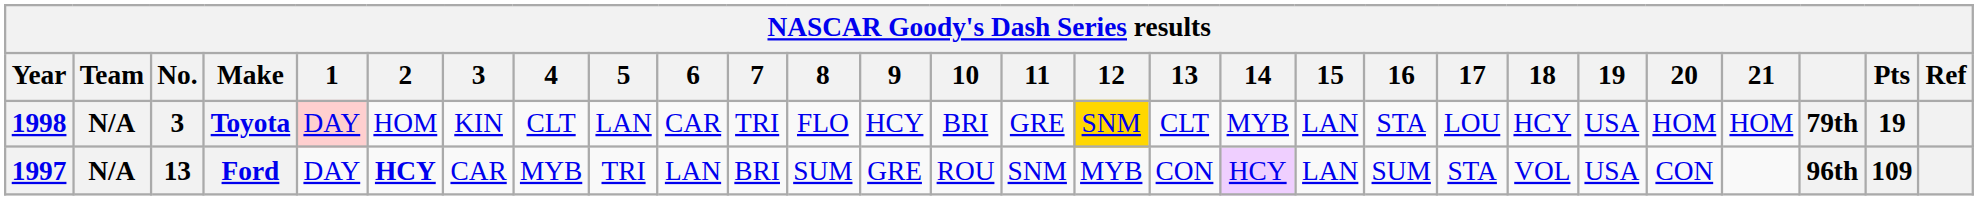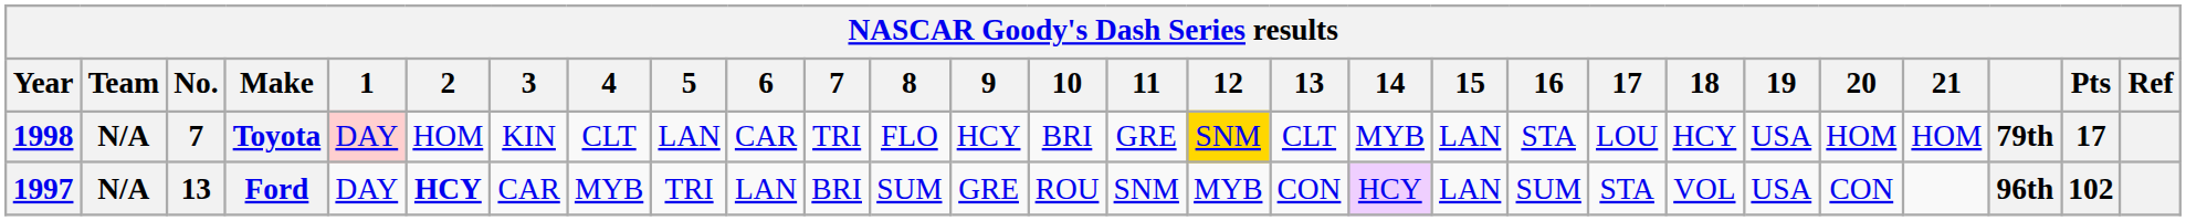 <table class="wikitable" style="text-align:center; font-size:75%">
 <tr>
 <th colspan=32><a href='#'>NASCAR Goody's Dash Series</a> results</th>
 </tr>
 <tr>
 <th>Year</th>
 <th>Team</th>
 <th>No.</th>
 <th>Make</th>
 <th>1</th>
 <th>2</th>
 <th>3</th>
 <th>4</th>
 <th>5</th>
 <th>6</th>
 <th>7</th>
 <th>8</th>
 <th>9</th>
 <th>10</th>
 <th>11</th>
 <th>12</th>
 <th>13</th>
 <th>14</th>
 <th>15</th>
 <th>16</th>
 <th>17</th>
 <th>18</th>
 <th>19</th>
 <th>20</th>
 <th>21</th>
 <th></th>
 <th>Pts</th>
 <th>Ref</th>
 </tr>
 <tr>
 <th><a href='#'>1998</a></th>
 <th>N/A</th>
-<th>3</th>
+<th>7</th>
 <th><a href='#'>Toyota</a></th>
 <td style="background:#FFCFCF;"><a href='#'>DAY</a><br></td>
 <td><a href='#'>HOM</a></td>
 <td><a href='#'>KIN</a></td>
 <td><a href='#'>CLT</a></td>
 <td><a href='#'>LAN</a></td>
 <td><a href='#'>CAR</a></td>
 <td><a href='#'>TRI</a></td>
 <td><a href='#'>FLO</a></td>
 <td><a href='#'>HCY</a></td>
 <td><a href='#'>BRI</a></td>
 <td><a href='#'>GRE</a></td>
 <td style="background: gold;"><a href='#'>SNM</a></td>
 <td><a href='#'>CLT</a></td>
 <td><a href='#'>MYB</a></td>
 <td><a href='#'>LAN</a></td>
 <td><a href='#'>STA</a></td>
 <td><a href='#'>LOU</a></td>
 <td><a href='#'>HCY</a></td>
 <td><a href='#'>USA</a></td>
 <td><a href='#'>HOM</a></td>
 <td><a href='#'>HOM</a></td>
 <th>79th</th>
-<th>19</th>
+<th>17</th>
 <th></th>
 </tr>
 <tr>
 <th><a href='#'>1997</a></th>
 <th>N/A</th>
 <th>13</th>
 <th><a href='#'>Ford</a></th>
 <td><a href='#'>DAY</a></td>
 <td><strong><a href='#'>HCY</a></strong></td>
 <td><a href='#'>CAR</a></td>
 <td><a href='#'>MYB</a></td>
 <td><a href='#'>TRI</a></td>
 <td><a href='#'>LAN</a></td>
 <td><a href='#'>BRI</a></td>
 <td><a href='#'>SUM</a></td>
 <td><a href='#'>GRE</a></td>
 <td><a href='#'>ROU</a></td>
 <td><a href='#'>SNM</a></td>
 <td><a href='#'>MYB</a></td>
 <td><a href='#'>CON</a></td>
 <td style="background:#EFCFFF;"><a href='#'>HCY</a><br></td>
 <td><a href='#'>LAN</a></td>
 <td><a href='#'>SUM</a></td>
 <td><a href='#'>STA</a></td>
 <td><a href='#'>VOL</a></td>
 <td><a href='#'>USA</a></td>
 <td><a href='#'>CON</a></td>
 <td></td>
 <th>96th</th>
-<th>109</th>
+<th>102</th>
 <th></th>
 </tr>
 </table>
